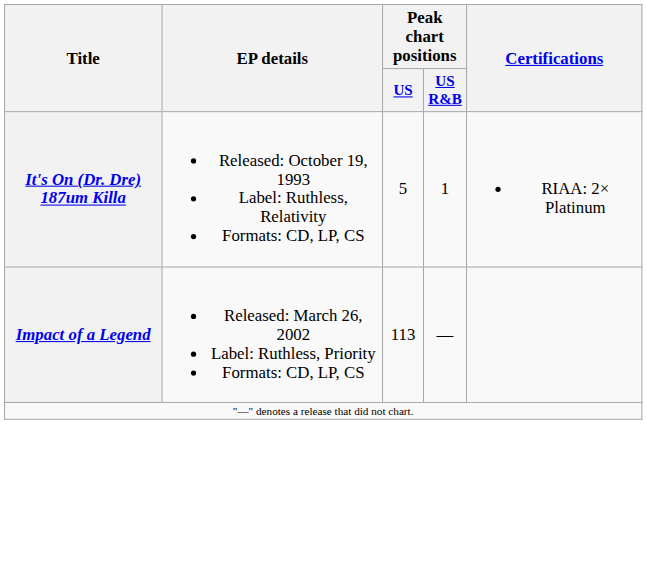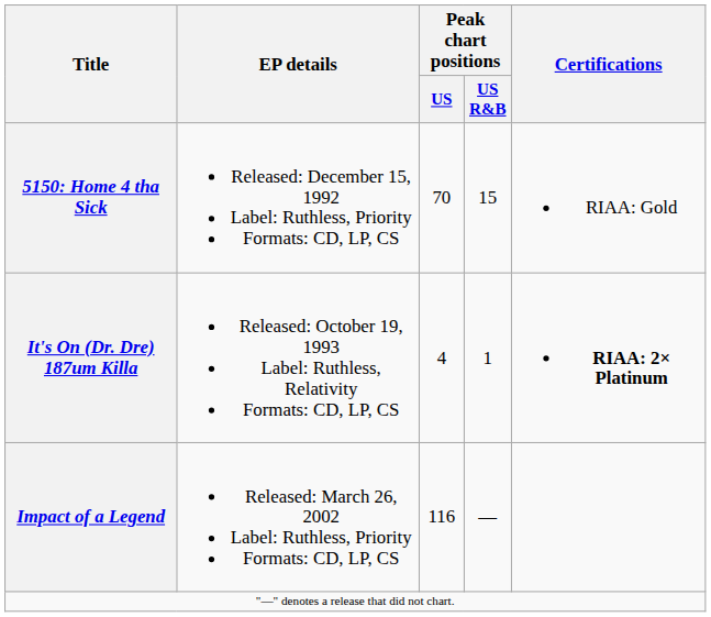 <table class="wikitable plainrowheaders" style="text-align:center;">
 <tr>
 <th scope="col" rowspan="2" style="width:12em;">Title</th>
 <th scope="col" rowspan="2" style="width:16em;">EP details</th>
 <th scope="col" colspan="2">Peak chart positions</th>
 <th scope="col" rowspan="2" style="width:12em;"><a href='#'>Certifications</a></th>
 </tr>
 <tr>
 <th scope="col" style="width:2.5em;font-size:90%;"><a href='#'>US</a><br></th>
 <th scope="col" style="width:2.5em;font-size:90%;"><a href='#'>US<br>R&B</a><br></th>
 </tr>
 <tr>
+<th scope="row"><em><a href='#'>5150: Home 4 tha Sick</a></em></th>
+<td><br><ul><li>Released: December 15, 1992</li><li>Label: Ruthless, Priority</li><li>Formats: CD, LP, CS</li></ul></td>
+<td>70</td>
+<td>15</td>
+<td><br><ul><li>RIAA: Gold</li></ul></td>
+</tr>
+<tr>
 <th scope="row"><em><a href='#'>It's On (Dr. Dre) 187um Killa</a></em></th>
 <td><br><ul><li>Released: October 19, 1993</li><li>Label: Ruthless, Relativity</li><li>Formats: CD, LP, CS</li></ul></td>
-<td>5</td>
+<td>4</td>
 <td>1</td>
-<td><br><ul><li>RIAA: 2× Platinum</li></ul></td>
+<td><strong><br><ul><li>RIAA: 2× Platinum</li></ul></strong></td>
 </tr>
 <tr>
 <th scope="row"><em><a href='#'>Impact of a Legend</a></em></th>
 <td><br><ul><li>Released: March 26, 2002</li><li>Label: Ruthless, Priority</li><li>Formats: CD, LP, CS</li></ul></td>
-<td>113</td>
+<td>116</td>
 <td>—</td>
 <td></td>
 </tr>
 <tr>
 <td colspan="5" style="text-align:center; font-size:8pt;">"—" denotes a release that did not chart.</td>
 </tr>
 </table>
